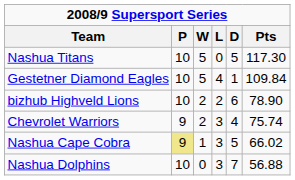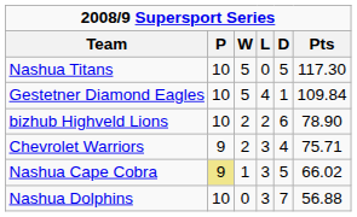 <table class="wikitable">
 <tr>
 <td colspan="12" style="text-align:center;"><strong>2008/9 <a href='#'>Supersport Series</a></strong></td>
 </tr>
 <tr style="background:#efefef;">
 <th>Team</th>
 <th>P</th>
 <th>W</th>
 <th>L</th>
 <th>D</th>
 <th>Pts</th>
 </tr>
 <tr style="text-align:center;">
 <td align="left"><a href='#'>Nashua Titans</a></td>
 <td>10</td>
 <td>5</td>
 <td>0</td>
 <td>5</td>
 <td>117.30</td>
 </tr>
 <tr style="text-align:center;">
 <td align="left"><a href='#'>Gestetner Diamond Eagles</a></td>
 <td>10</td>
 <td>5</td>
 <td>4</td>
 <td>1</td>
 <td>109.84</td>
 </tr>
 <tr style="text-align:center;">
 <td align="left"><a href='#'>bizhub Highveld Lions</a></td>
 <td>10</td>
 <td>2</td>
 <td>2</td>
 <td>6</td>
 <td>78.90</td>
 </tr>
 <tr style="text-align:center;">
 <td align="left"><a href='#'>Chevrolet Warriors</a></td>
 <td>9</td>
 <td>2</td>
 <td>3</td>
 <td>4</td>
-<td>75.74</td>
+<td>75.71</td>
 </tr>
 <tr style="text-align:center;">
 <td align="left"><a href='#'>Nashua Cape Cobra</a></td>
 <td style="background: khaki;">9</td>
 <td>1</td>
 <td>3</td>
 <td>5</td>
 <td>66.02</td>
 </tr>
 <tr style="text-align:center;">
 <td align="left"><a href='#'>Nashua Dolphins</a></td>
 <td>10</td>
 <td>0</td>
 <td>3</td>
 <td>7</td>
 <td>56.88</td>
 </tr>
 </table>
